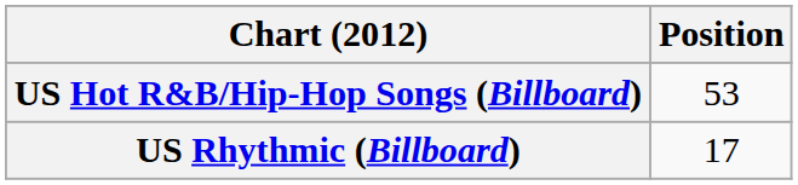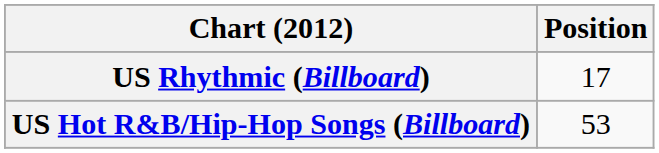 <table class="wikitable sortable plainrowheaders" style="text-align:center">
 <tr>
 <th scope="col">Chart (2012)</th>
 <th scope="col">Position</th>
 </tr>
 <tr>
+<th scope="row">US <a href='#'>Rhythmic</a> (<em><a href='#'>Billboard</a></em>)</th>
+<td>17</td>
+</tr>
+<tr>
 <th scope="row">US <a href='#'>Hot R&B/Hip-Hop Songs</a> (<em><a href='#'>Billboard</a></em>)</th>
 <td>53</td>
 </tr>
-<tr>
-<th scope="row">US <a href='#'>Rhythmic</a> (<em><a href='#'>Billboard</a></em>)</th>
-<td>17</td>
-</tr>
 </table>
